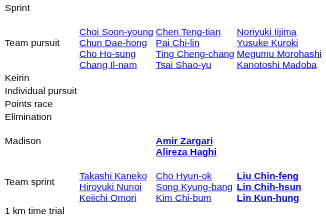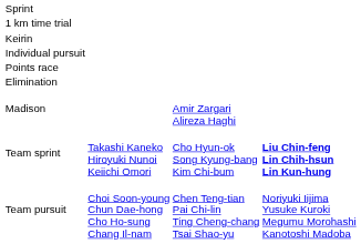 <table>
 <tr>
 <td>Sprint</td>
 <td></td>
 <td></td>
 <td></td>
 </tr>
 <tr>
-<td>Team pursuit</td>
-<td><br><a href='#'>Choi Soon-young</a><br><a href='#'>Chun Dae-hong</a><br><a href='#'>Cho Ho-sung</a><br><a href='#'>Chang Il-nam</a></td>
-<td><br><a href='#'>Chen Teng-tian</a><br><a href='#'>Pai Chi-lin</a><br><a href='#'>Ting Cheng-chang</a><br><a href='#'>Tsai Shao-yu</a></td>
-<td><br><a href='#'>Noriyuki Iijima</a><br><a href='#'>Yusuke Kuroki</a><br><a href='#'>Megumu Morohashi</a><br><a href='#'>Kanotoshi Madoba</a></td>
+<td>1 km time trial</td>
+<td></td>
+<td></td>
+<td></td>
 </tr>
 <tr>
 <td>Keirin</td>
 <td></td>
 <td></td>
 <td></td>
 </tr>
 <tr>
 <td>Individual pursuit</td>
 <td></td>
 <td></td>
 <td></td>
 </tr>
 <tr>
 <td>Points race</td>
 <td></td>
 <td></td>
 <td></td>
 </tr>
 <tr>
 <td>Elimination</td>
 <td></td>
 <td></td>
 <td></td>
 </tr>
 <tr>
 <td>Madison</td>
 <td valign=top></td>
-<td><strong><br><a href='#'>Amir Zargari</a><br><a href='#'>Alireza Haghi</a></strong></td>
+<td><br><a href='#'>Amir Zargari</a><br><a href='#'>Alireza Haghi</a></td>
 <td valign=top></td>
 </tr>
 <tr>
 <td>Team sprint</td>
 <td><br><a href='#'>Takashi Kaneko</a><br><a href='#'>Hiroyuki Nunoi</a><br><a href='#'>Keiichi Omori</a></td>
 <td><br><a href='#'>Cho Hyun-ok</a><br><a href='#'>Song Kyung-bang</a><br><a href='#'>Kim Chi-bum</a></td>
 <td><strong><br><a href='#'>Liu Chin-feng</a><br><a href='#'>Lin Chih-hsun</a><br><a href='#'>Lin Kun-hung</a></strong></td>
 </tr>
 <tr>
-<td>1 km time trial</td>
-<td></td>
-<td></td>
-<td></td>
+<td>Team pursuit</td>
+<td><br><a href='#'>Choi Soon-young</a><br><a href='#'>Chun Dae-hong</a><br><a href='#'>Cho Ho-sung</a><br><a href='#'>Chang Il-nam</a></td>
+<td><br><a href='#'>Chen Teng-tian</a><br><a href='#'>Pai Chi-lin</a><br><a href='#'>Ting Cheng-chang</a><br><a href='#'>Tsai Shao-yu</a></td>
+<td><br><a href='#'>Noriyuki Iijima</a><br><a href='#'>Yusuke Kuroki</a><br><a href='#'>Megumu Morohashi</a><br><a href='#'>Kanotoshi Madoba</a></td>
 </tr>
 </table>
